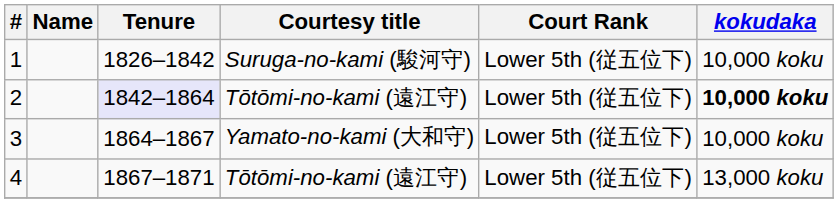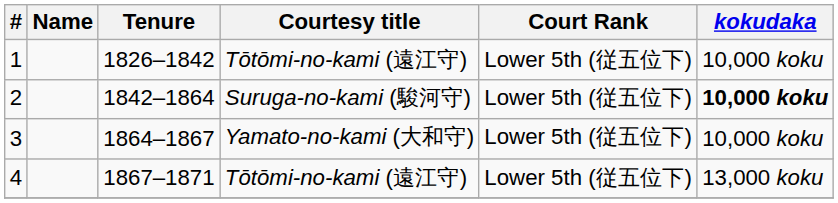 <table class=wikitable>
 <tr>
 <th>#</th>
 <th>Name</th>
 <th>Tenure</th>
 <th>Courtesy title</th>
 <th>Court Rank</th>
 <th><em><a href='#'>kokudaka</a></em></th>
 </tr>
 <tr>
 <td>1</td>
 <td></td>
 <td>1826–1842</td>
-<td><em>Suruga-no-kami</em> (駿河守)</td>
+<td><em>Tōtōmi-no-kami</em> (遠江守)</td>
 <td>Lower 5th (従五位下)</td>
 <td>10,000 <em>koku</em></td>
 </tr>
 <tr>
 <td>2</td>
 <td></td>
-<td style="background: lavender;">1842–1864</td>
-<td><em>Tōtōmi-no-kami</em> (遠江守)</td>
+<td>1842–1864</td>
+<td><em>Suruga-no-kami</em> (駿河守)</td>
 <td>Lower 5th (従五位下)</td>
 <td><strong>10,000 <em>koku</em></strong></td>
 </tr>
 <tr>
 <td>3</td>
 <td></td>
 <td>1864–1867</td>
 <td><em>Yamato-no-kami</em> (大和守)</td>
 <td>Lower 5th (従五位下)</td>
 <td>10,000 <em>koku</em></td>
 </tr>
 <tr>
 <td>4</td>
 <td></td>
 <td>1867–1871</td>
 <td><em>Tōtōmi-no-kami</em> (遠江守)</td>
 <td>Lower 5th (従五位下)</td>
 <td>13,000 <em>koku</em></td>
 </tr>
 <tr>
 </tr>
 </table>
